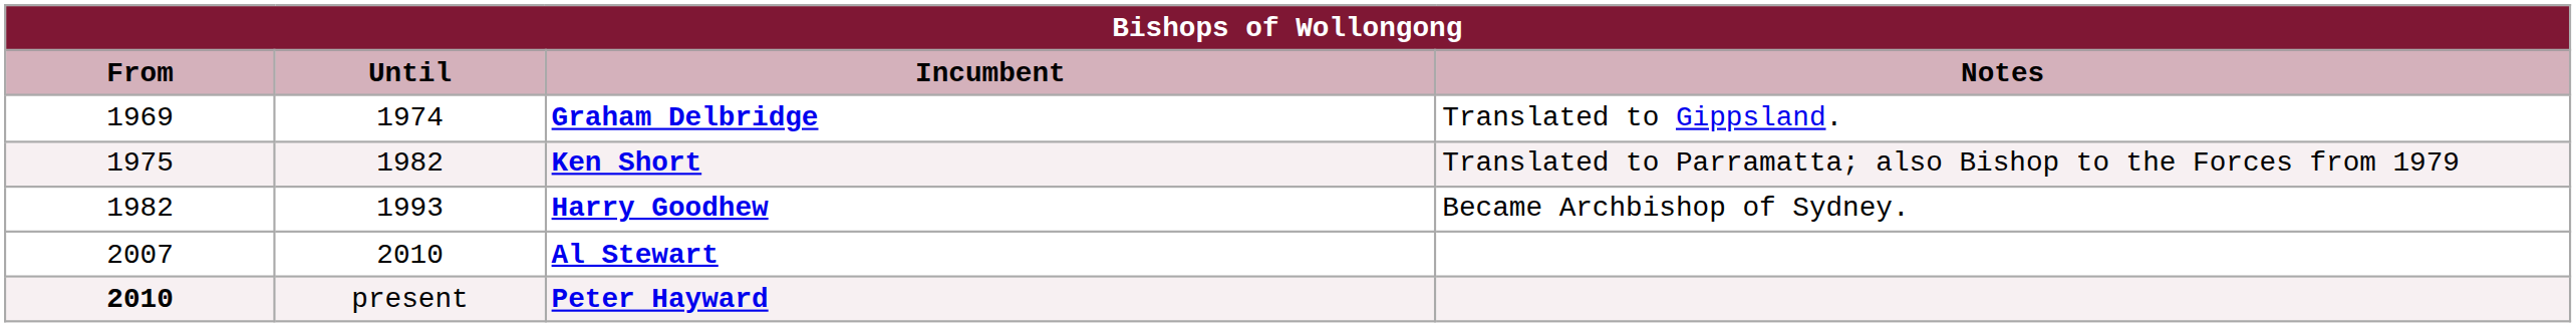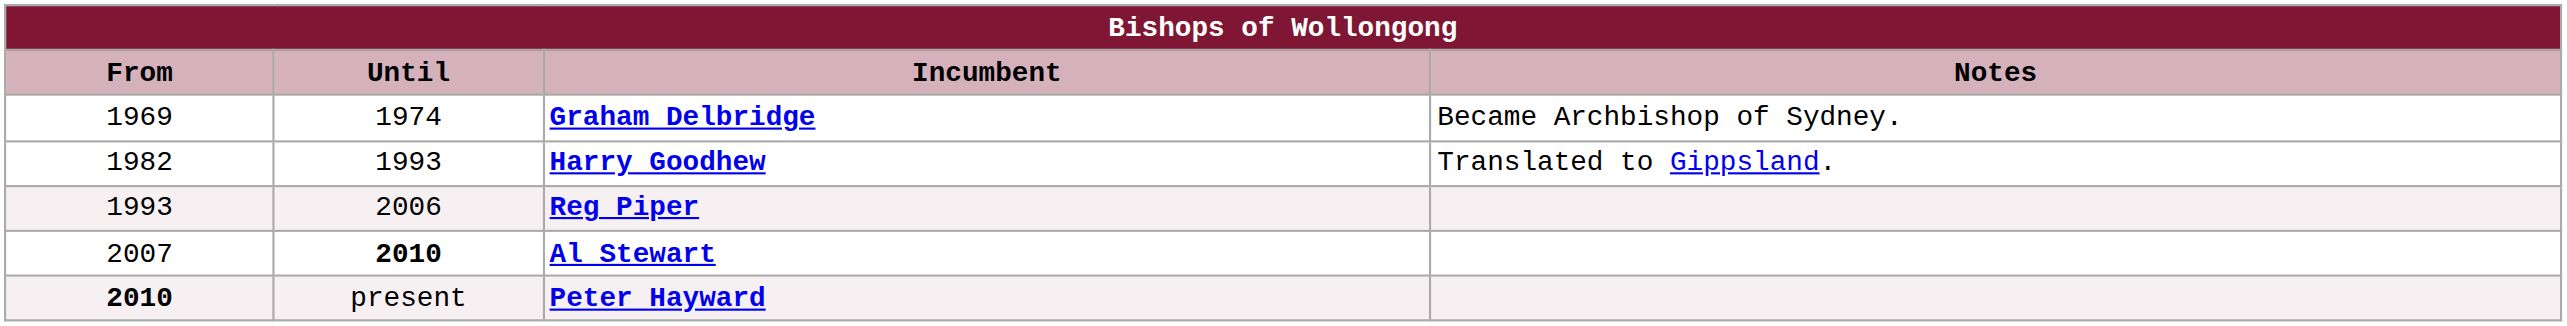 <table class="wikitable" style="width: 95%;">
 <tr>
 <th colspan="4" style="background-color: #7F1734; color: white;">Bishops of Wollongong</th>
 </tr>
 <tr>
 <th style="background-color: #D4B1BB; width: 10%;">From</th>
 <th style="background-color: #D4B1BB; width: 10%;">Until</th>
 <th style="background-color: #D4B1BB; width: 33%;">Incumbent</th>
 <th style="background-color: #D4B1BB; width: 42%;">Notes</th>
 </tr>
 <tr valign="top" style="background-color: white;">
 <td style="text-align: center;">1969</td>
 <td style="text-align: center;">1974</td>
 <td><strong><a href='#'>Graham Delbridge</a></strong></td>
-<td>Translated to <a href='#'>Gippsland</a>.</td>
-</tr>
-<tr valign="top" style="background-color: #F7F0F2;">
-<td style="text-align: center;">1975</td>
-<td style="text-align: center;">1982</td>
-<td><strong><a href='#'>Ken Short</a></strong></td>
-<td>Translated to Parramatta; also Bishop to the Forces from 1979</td>
+<td>Became Archbishop of Sydney.</td>
 </tr>
 <tr valign="top" style="background-color: white;">
 <td style="text-align: center;">1982</td>
 <td style="text-align: center;">1993</td>
 <td><strong><a href='#'>Harry Goodhew</a></strong></td>
-<td>Became Archbishop of Sydney.</td>
+<td>Translated to <a href='#'>Gippsland</a>.</td>
+</tr>
+<tr valign="top" style="background-color: #F7F0F2;">
+<td style="text-align: center;">1993</td>
+<td style="text-align: center;">2006</td>
+<td><strong><a href='#'>Reg Piper</a></strong></td>
+<td></td>
 </tr>
 <tr valign="top" style="background-color: white;">
 <td style="text-align: center;">2007</td>
-<td style="text-align: center;">2010</td>
+<td style="text-align: center;"><strong>2010</strong></td>
 <td><strong><a href='#'>Al Stewart</a></strong></td>
 <td></td>
 </tr>
 <tr valign="top" style="background-color: #F7F0F2;">
 <td style="text-align: center;"><strong>2010</strong></td>
 <td style="text-align: center;">present</td>
 <td><strong><a href='#'>Peter Hayward</a></strong></td>
 <td></td>
 </tr>
 </table>
